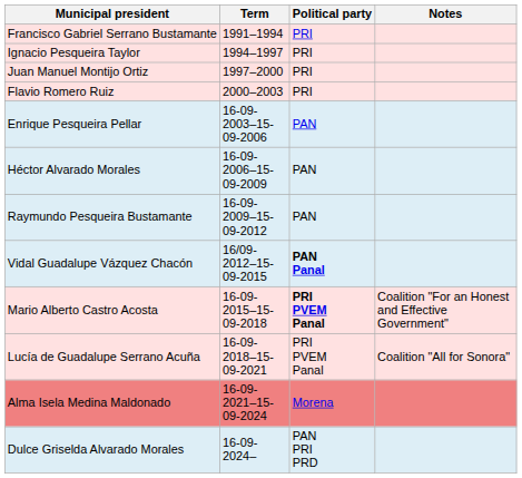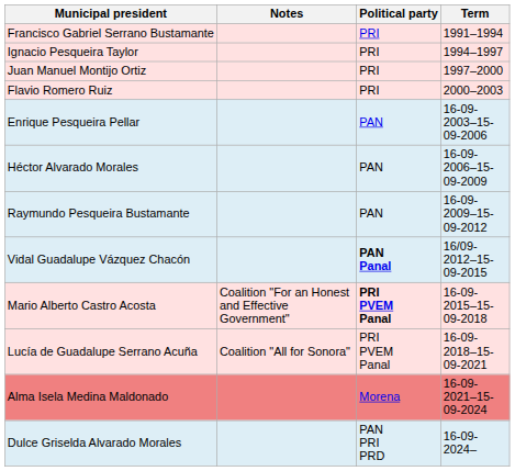 <table class="wikitable">
 <tr>
 <th>Municipal president</th>
+<th width=180px>Notes</th>
+<th>Political party</th>
 <th width=85px>Term</th>
-<th>Political party</th>
-<th width=180px>Notes</th>
 </tr>
 <tr style="background:#ffe1e1">
 <td>Francisco Gabriel Serrano Bustamante</td>
+<td></td>
+<td><a href='#'>PRI</a> </td>
 <td>1991–1994</td>
-<td><a href='#'>PRI</a> </td>
-<td></td>
 </tr>
 <tr style="background:#ffe1e1">
 <td>Ignacio Pesqueira Taylor</td>
+<td></td>
+<td>PRI </td>
 <td>1994–1997</td>
-<td>PRI </td>
-<td></td>
 </tr>
 <tr style="background:#ffe1e1">
 <td>Juan Manuel Montijo Ortiz</td>
+<td></td>
+<td>PRI </td>
 <td>1997–2000</td>
-<td>PRI </td>
-<td></td>
 </tr>
 <tr style="background:#ffe1e1">
 <td>Flavio Romero Ruiz</td>
+<td></td>
+<td>PRI </td>
 <td>2000–2003</td>
-<td>PRI </td>
-<td></td>
 </tr>
 <tr style="background:#ddeef6">
 <td>Enrique Pesqueira Pellar</td>
+<td></td>
+<td><a href='#'>PAN</a> </td>
 <td>16-09-2003–15-09-2006</td>
-<td><a href='#'>PAN</a> </td>
-<td></td>
 </tr>
 <tr style="background:#ddeef6">
 <td>Héctor Alvarado Morales</td>
+<td></td>
+<td>PAN </td>
 <td>16-09-2006–15-09-2009</td>
-<td>PAN </td>
-<td></td>
 </tr>
 <tr style="background:#ddeef6">
 <td>Raymundo Pesqueira Bustamante</td>
+<td></td>
+<td>PAN </td>
 <td>16-09-2009–15-09-2012</td>
-<td>PAN </td>
-<td></td>
 </tr>
 <tr style="background:#ddeef6">
 <td>Vidal Guadalupe Vázquez Chacón</td>
+<td></td>
+<td><strong>PAN <br> <a href='#'>Panal</a> </strong></td>
 <td>16/09-2012–15-09-2015</td>
-<td><strong>PAN <br> <a href='#'>Panal</a> </strong></td>
-<td></td>
 </tr>
 <tr style="background:#ffe1e1">
 <td>Mario Alberto Castro Acosta</td>
+<td>Coalition "For an Honest and Effective Government"</td>
+<td><strong>PRI <br> <a href='#'>PVEM</a> <br> Panal </strong></td>
 <td>16-09-2015–15-09-2018</td>
-<td><strong>PRI <br> <a href='#'>PVEM</a> <br> Panal </strong></td>
-<td>Coalition "For an Honest and Effective Government"</td>
 </tr>
 <tr style="background:#ffe1e1">
 <td>Lucía de Guadalupe Serrano Acuña</td>
+<td>Coalition "All for Sonora"</td>
+<td>PRI <br> PVEM <br> Panal </td>
 <td>16-09-2018–15-09-2021</td>
-<td>PRI <br> PVEM <br> Panal </td>
-<td>Coalition "All for Sonora"</td>
 </tr>
 <tr style="background:#f08080">
 <td>Alma Isela Medina Maldonado</td>
+<td></td>
+<td><a href='#'>Morena</a> </td>
 <td>16-09-2021–15-09-2024</td>
-<td><a href='#'>Morena</a> </td>
-<td></td>
 </tr>
 <tr style="background:#ddeef6">
 <td>Dulce Griselda Alvarado Morales</td>
+<td></td>
+<td>PAN <br> PRI <br> PRD </td>
 <td>16-09-2024–</td>
-<td>PAN <br> PRI <br> PRD </td>
-<td></td>
 </tr>
 </table>
